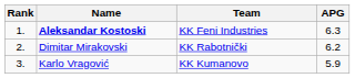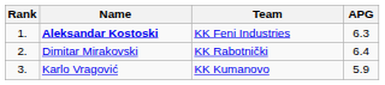 <table class="wikitable sortable" style="text-align: center;">
 <tr>
 <th>Rank</th>
 <th width=200>Name</th>
 <th width=200>Team</th>
 <th width=40>APG</th>
 </tr>
 <tr>
 <td>1.</td>
 <td align="left"> <strong><a href='#'>Aleksandar Kostoski</a></strong></td>
 <td align="left"><a href='#'>KK Feni Industries</a></td>
 <td>6.3</td>
 </tr>
 <tr>
 <td>2.</td>
 <td align="left"> <a href='#'>Dimitar Mirakovski</a></td>
 <td align="left"><a href='#'>KK Rabotnički</a></td>
-<td>6.2</td>
+<td>6.4</td>
 </tr>
 <tr>
 <td>3.</td>
 <td align="left"> <a href='#'>Karlo Vragović</a></td>
 <td align="left"><a href='#'>KK Kumanovo</a></td>
 <td>5.9</td>
 </tr>
 </table>
